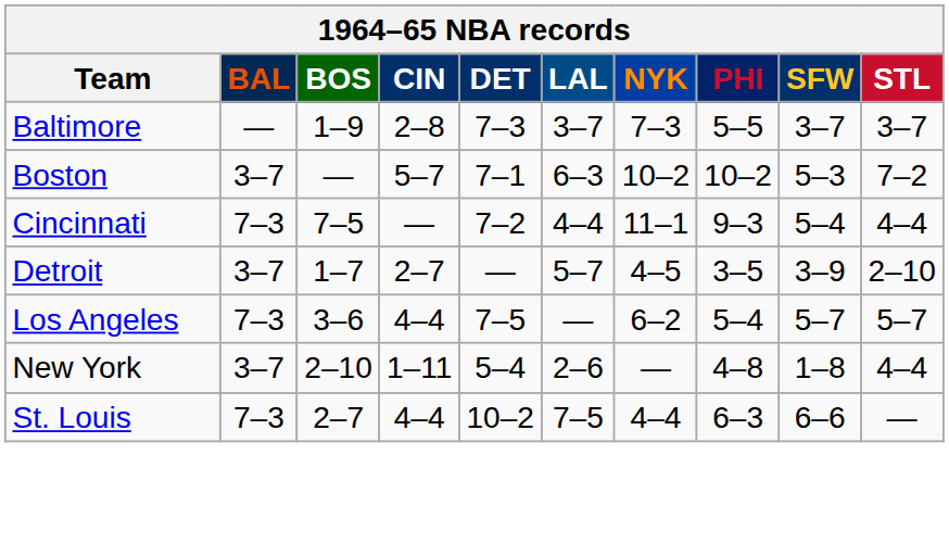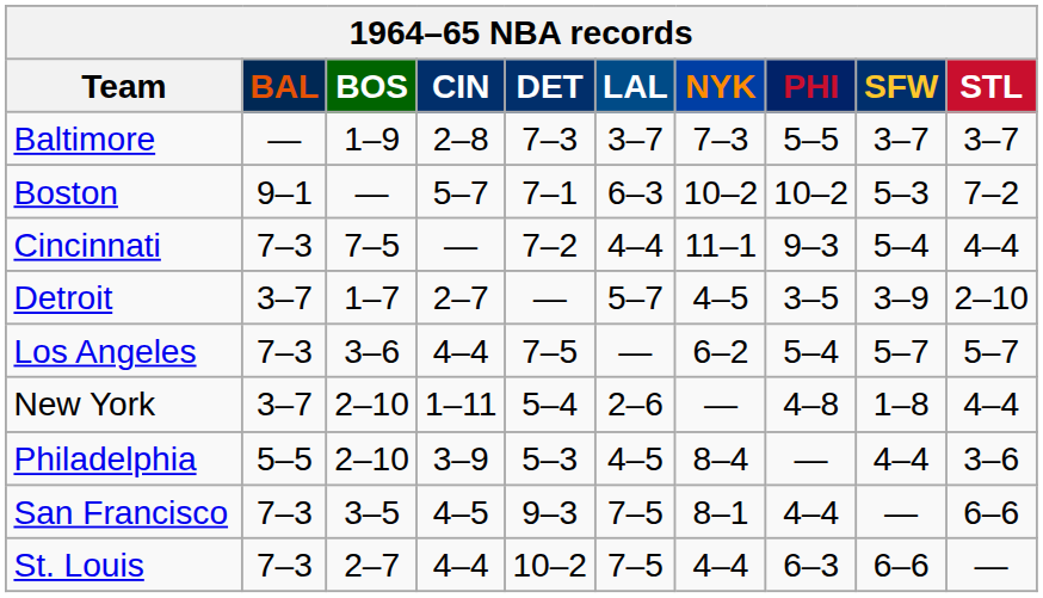 <table class="wikitable" style="font-size:95%; text-align:center;">
 <tr>
 <th colspan=10>1964–65 NBA records</th>
 </tr>
 <tr>
 <th width=100>Team</th>
 <th style="background:#002854;color:#E45206;width=35">BAL</th>
 <th style="background:#006400;color:#FFFFFF;width=35">BOS</th>
 <th style="background:#012F6B;color:#FFFFFF;width=35">CIN</th>
 <th style="background:#012F6B;color:#FFFFFF;width=35">DET</th>
 <th style="background:#004B87;color:#FFFFFF;width=35">LAL</th>
 <th style="background:#003EA4;color:#FF8C00;width=35">NYK</th>
 <th style="background:#012268;color:#C90F2E;width=35">PHI</th>
 <th style="background:#002F6C;color:#FFC72C;width=35">SFW</th>
 <th style="background:#C90F2E;color:#FFFFFF;width=35">STL</th>
 </tr>
 <tr>
 <td style="text-align:left;"><a href='#'>Baltimore</a></td>
 <td>—</td>
 <td>1–9</td>
 <td>2–8</td>
 <td>7–3</td>
 <td>3–7</td>
 <td>7–3</td>
 <td>5–5</td>
 <td>3–7</td>
 <td>3–7</td>
 </tr>
 <tr>
 <td style="text-align:left;"><a href='#'>Boston</a></td>
-<td>3–7</td>
+<td>9–1</td>
 <td>—</td>
 <td>5–7</td>
 <td>7–1</td>
 <td>6–3</td>
 <td>10–2</td>
 <td>10–2</td>
 <td>5–3</td>
 <td>7–2</td>
 </tr>
 <tr>
 <td style="text-align:left;"><a href='#'>Cincinnati</a></td>
 <td>7–3</td>
 <td>7–5</td>
 <td>—</td>
 <td>7–2</td>
 <td>4–4</td>
 <td>11–1</td>
 <td>9–3</td>
 <td>5–4</td>
 <td>4–4</td>
 </tr>
 <tr>
 <td style="text-align:left;"><a href='#'>Detroit</a></td>
 <td>3–7</td>
 <td>1–7</td>
 <td>2–7</td>
 <td>—</td>
 <td>5–7</td>
 <td>4–5</td>
 <td>3–5</td>
 <td>3–9</td>
 <td>2–10</td>
 </tr>
 <tr>
 <td style="text-align:left;"><a href='#'>Los Angeles</a></td>
 <td>7–3</td>
 <td>3–6</td>
 <td>4–4</td>
 <td>7–5</td>
 <td>—</td>
 <td>6–2</td>
 <td>5–4</td>
 <td>5–7</td>
 <td>5–7</td>
 </tr>
 <tr>
 <td style="text-align:left;">New York</td>
 <td>3–7</td>
 <td>2–10</td>
 <td>1–11</td>
 <td>5–4</td>
 <td>2–6</td>
 <td>—</td>
 <td>4–8</td>
 <td>1–8</td>
 <td>4–4</td>
 </tr>
 <tr>
+<td style="text-align:left;"><a href='#'>Philadelphia</a></td>
+<td>5–5</td>
+<td>2–10</td>
+<td>3–9</td>
+<td>5–3</td>
+<td>4–5</td>
+<td>8–4</td>
+<td>—</td>
+<td>4–4</td>
+<td>3–6</td>
+</tr>
+<tr>
+<td style="text-align:left;"><a href='#'>San Francisco</a></td>
+<td>7–3</td>
+<td>3–5</td>
+<td>4–5</td>
+<td>9–3</td>
+<td>7–5</td>
+<td>8–1</td>
+<td>4–4</td>
+<td>—</td>
+<td>6–6</td>
+</tr>
+<tr>
 <td style="text-align:left;"><a href='#'>St. Louis</a></td>
 <td>7–3</td>
 <td>2–7</td>
 <td>4–4</td>
 <td>10–2</td>
 <td>7–5</td>
 <td>4–4</td>
 <td>6–3</td>
 <td>6–6</td>
 <td>—</td>
 </tr>
 </table>
